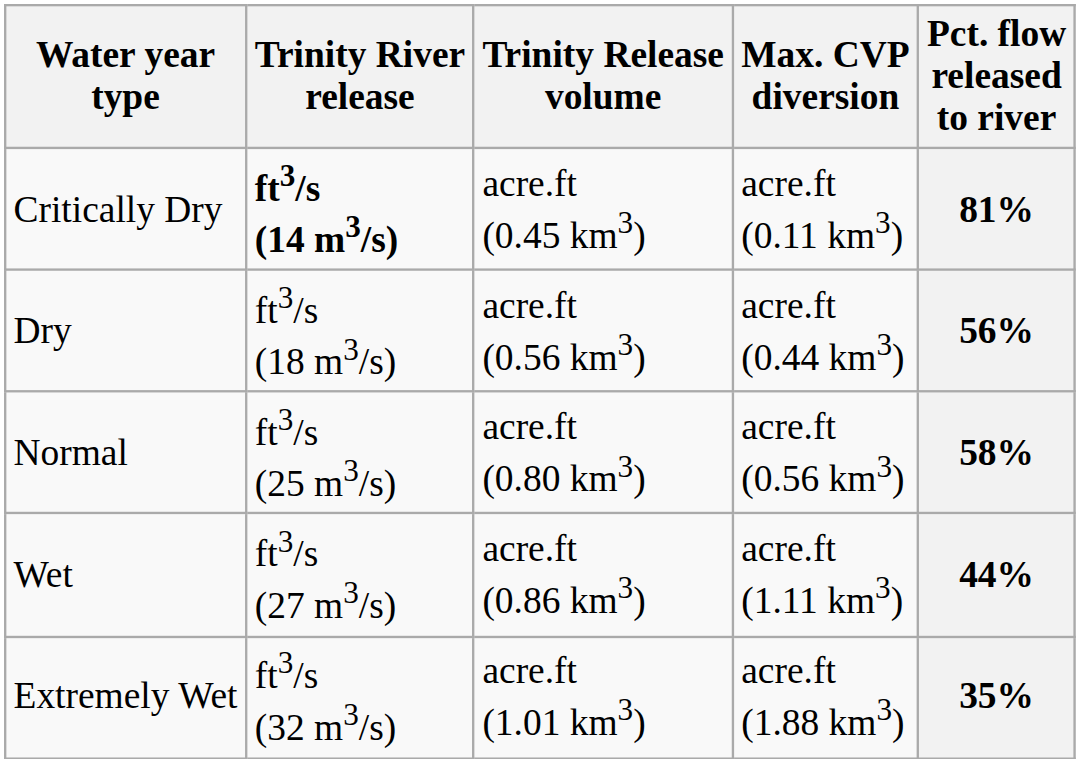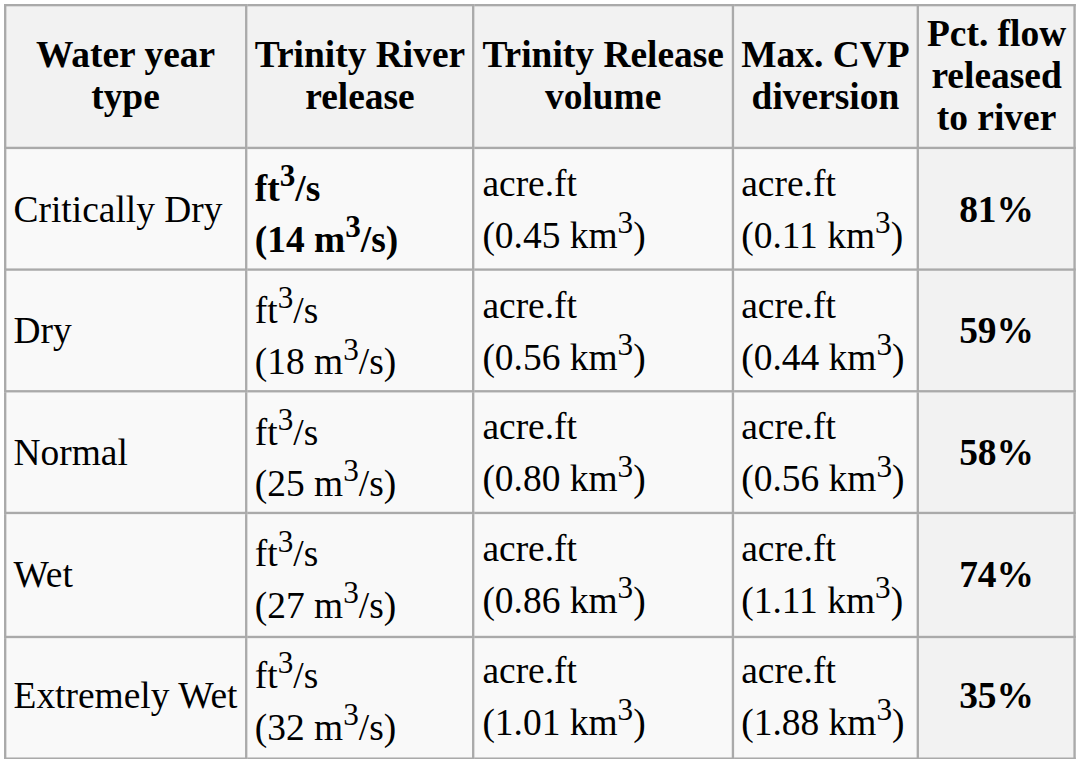 <table class="wikitable" border="1" style="margin:1em auto">
 <tr>
 <th>Water year<br>type</th>
 <th>Trinity River<br>release</th>
 <th>Trinity Release<br>volume</th>
 <th>Max. CVP<br>diversion</th>
 <th>Pct. flow<br>released<br>to river</th>
 </tr>
 <tr>
 <td>Critically Dry</td>
 <td><strong> ft<sup>3</sup>/s<br>(14 m<sup>3</sup>/s)</strong></td>
 <td> acre.ft<br>(0.45 km<sup>3</sup>)</td>
 <td> acre.ft<br>(0.11 km<sup>3</sup>)</td>
 <th>81%</th>
 </tr>
 <tr>
 <td>Dry</td>
 <td> ft<sup>3</sup>/s<br>(18 m<sup>3</sup>/s)</td>
 <td> acre.ft<br>(0.56 km<sup>3</sup>)</td>
 <td> acre.ft<br>(0.44 km<sup>3</sup>)</td>
-<th>56%</th>
+<th>59%</th>
 </tr>
 <tr>
 <td>Normal</td>
 <td> ft<sup>3</sup>/s<br>(25 m<sup>3</sup>/s)</td>
 <td> acre.ft<br>(0.80 km<sup>3</sup>)</td>
 <td> acre.ft<br>(0.56 km<sup>3</sup>)</td>
 <th>58%</th>
 </tr>
 <tr>
 <td>Wet</td>
 <td> ft<sup>3</sup>/s<br>(27 m<sup>3</sup>/s)</td>
 <td> acre.ft<br>(0.86 km<sup>3</sup>)</td>
 <td> acre.ft<br>(1.11 km<sup>3</sup>)</td>
-<th>44%</th>
+<th>74%</th>
 </tr>
 <tr>
 <td>Extremely Wet</td>
 <td> ft<sup>3</sup>/s<br>(32 m<sup>3</sup>/s)</td>
 <td> acre.ft<br>(1.01 km<sup>3</sup>)</td>
 <td> acre.ft<br>(1.88 km<sup>3</sup>)</td>
 <th>35%</th>
 </tr>
 </table>
